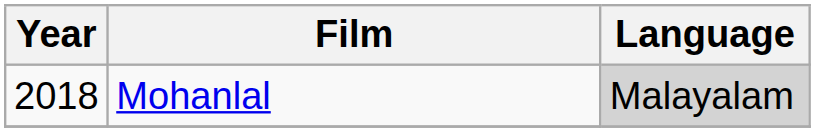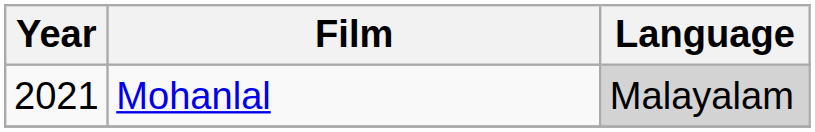 <table class="wikitable sortable">
 <tr>
 <th rowspan="3" style="width:35px;">Year</th>
 <th rowspan="3" style="width:200px;">Film</th>
 <th rowspan="3" style="width:80px;">Language</th>
 </tr>
 <tr>
 </tr>
 <tr>
 </tr>
 <tr>
-<td>2018</td>
+<td>2021</td>
 <td><a href='#'>Mohanlal</a></td>
 <td style="background: lightgrey;">Malayalam</td>
 </tr>
 <tr>
 </tr>
 </table>
